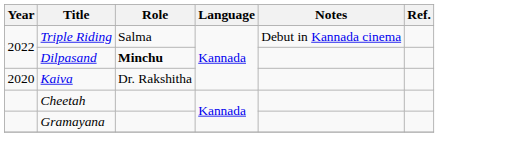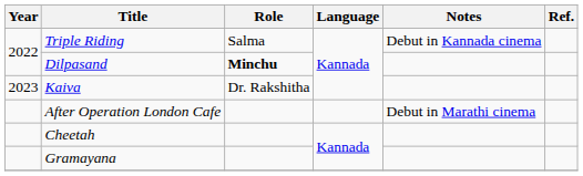 <table class="wikitable">
 <tr>
 <th>Year</th>
 <th>Title</th>
 <th>Role</th>
 <th>Language</th>
 <th>Notes</th>
 <th>Ref.</th>
 </tr>
 <tr>
 <td rowspan="2">2022</td>
 <td><em><a href='#'>Triple Riding</a></em></td>
 <td>Salma</td>
 <td rowspan="3"><a href='#'>Kannada</a></td>
 <td>Debut in <a href='#'>Kannada cinema</a></td>
 <td></td>
 </tr>
 <tr>
 <td><em><a href='#'>Dilpasand</a></em></td>
 <td><strong>Minchu</strong></td>
 <td></td>
 <td></td>
 </tr>
 <tr>
-<td>2020</td>
+<td>2023</td>
 <td><em><a href='#'>Kaiva</a></em></td>
 <td>Dr. Rakshitha</td>
 <td></td>
+<td></td>
+</tr>
+<tr>
+<td></td>
+<td><em>After Operation London Cafe</em></td>
+<td></td>
+<td></td>
+<td>Debut in <a href='#'>Marathi cinema</a></td>
 <td></td>
 </tr>
 <tr>
 <td></td>
 <td><em>Cheetah</em></td>
 <td></td>
 <td rowspan="2"><a href='#'>Kannada</a></td>
 <td></td>
 <td></td>
 </tr>
 <tr>
 <td></td>
 <td><em>Gramayana</em></td>
 <td></td>
 <td></td>
 <td></td>
 </tr>
 <tr>
 </tr>
 </table>
